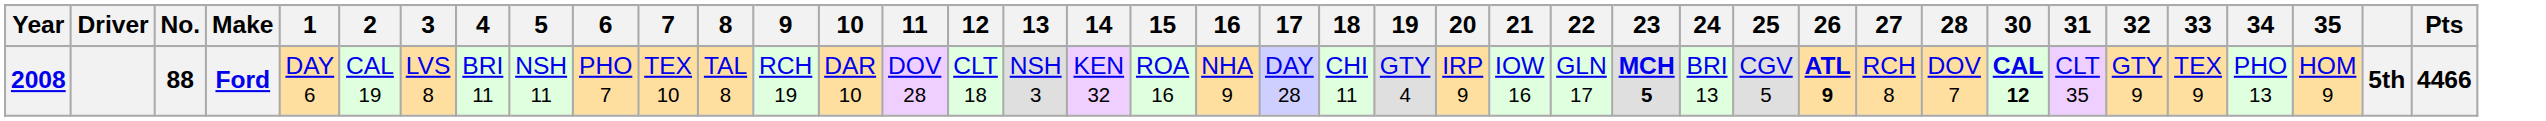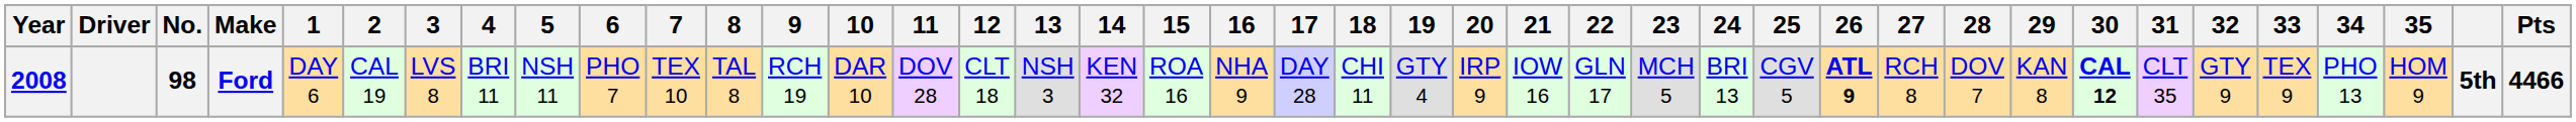 <table class="wikitable" style="text-align:center; font-size:75%">
 <tr>
 <th>Year</th>
 <th>Driver</th>
 <th>No.</th>
 <th>Make</th>
 <th>1</th>
 <th>2</th>
 <th>3</th>
 <th>4</th>
 <th>5</th>
 <th>6</th>
 <th>7</th>
 <th>8</th>
 <th>9</th>
 <th>10</th>
 <th>11</th>
 <th>12</th>
 <th>13</th>
 <th>14</th>
 <th>15</th>
 <th>16</th>
 <th>17</th>
 <th>18</th>
 <th>19</th>
 <th>20</th>
 <th>21</th>
 <th>22</th>
 <th>23</th>
 <th>24</th>
 <th>25</th>
 <th>26</th>
 <th>27</th>
 <th>28</th>
+<th>29</th>
 <th>30</th>
 <th>31</th>
 <th>32</th>
 <th>33</th>
 <th>34</th>
 <th>35</th>
 <th></th>
 <th>Pts</th>
 </tr>
 <tr>
 <th><a href='#'>2008</a></th>
 <th></th>
-<th>88</th>
+<th>98</th>
 <th><a href='#'>Ford</a></th>
 <td style="background:#FFDF9F;"><a href='#'>DAY</a><br><small>6</small></td>
 <td style="background:#DFFFDF;"><a href='#'>CAL</a><br><small>19</small></td>
 <td style="background:#FFDF9F;"><a href='#'>LVS</a><br><small>8</small></td>
 <td style="background:#DFFFDF;"><a href='#'>BRI</a><br><small>11</small></td>
 <td style="background:#DFFFDF;"><a href='#'>NSH</a><br><small>11</small></td>
 <td style="background:#FFDF9F;"><a href='#'>PHO</a><br><small>7</small></td>
 <td style="background:#FFDF9F;"><a href='#'>TEX</a><br><small>10</small></td>
 <td style="background:#FFDF9F;"><a href='#'>TAL</a><br><small>8</small></td>
 <td style="background:#DFFFDF;"><a href='#'>RCH</a><br><small>19</small></td>
 <td style="background:#FFDF9F;"><a href='#'>DAR</a><br><small>10</small></td>
 <td style="background:#EFCFFF;"><a href='#'>DOV</a><br><small>28</small></td>
 <td style="background:#DFFFDF;"><a href='#'>CLT</a><br><small>18</small></td>
 <td style="background:#DFDFDF;"><a href='#'>NSH</a><br><small>3</small></td>
 <td style="background:#EFCFFF;"><a href='#'>KEN</a><br><small>32</small></td>
 <td style="background:#DFFFDF;"><a href='#'>ROA</a><br><small>16</small></td>
 <td style="background:#FFDF9F;"><a href='#'>NHA</a><br><small>9</small></td>
 <td style="background:#CFCFFF;"><a href='#'>DAY</a><br><small>28</small></td>
 <td style="background:#DFFFDF;"><a href='#'>CHI</a><br><small>11</small></td>
 <td style="background:#DFDFDF;"><a href='#'>GTY</a><br><small>4</small></td>
 <td style="background:#FFDF9F;"><a href='#'>IRP</a><br><small>9</small></td>
 <td style="background:#DFFFDF;"><a href='#'>IOW</a><br><small>16</small></td>
 <td style="background:#DFFFDF;"><a href='#'>GLN</a><br><small>17</small></td>
-<td style="background:#DFDFDF;"><strong><a href='#'>MCH</a><br><small>5</small></strong></td>
+<td style="background:#DFDFDF;"><a href='#'>MCH</a><br><small>5</small></td>
 <td style="background:#DFFFDF;"><a href='#'>BRI</a><br><small>13</small></td>
 <td style="background:#DFDFDF;"><a href='#'>CGV</a><br><small>5</small></td>
 <td style="background:#FFDF9F;"><strong><a href='#'>ATL</a><br><small>9</small></strong></td>
 <td style="background:#FFDF9F;"><a href='#'>RCH</a><br><small>8</small></td>
 <td style="background:#FFDF9F;"><a href='#'>DOV</a><br><small>7</small></td>
+<td style="background:#FFDF9F;"><a href='#'>KAN</a><br><small>8</small></td>
 <td style="background:#DFFFDF;"><strong><a href='#'>CAL</a><br><small>12</small></strong></td>
 <td style="background:#EFCFFF;"><a href='#'>CLT</a><br><small>35</small></td>
 <td style="background:#FFDF9F;"><a href='#'>GTY</a><br><small>9</small></td>
 <td style="background:#FFDF9F;"><a href='#'>TEX</a><br><small>9</small></td>
 <td style="background:#DFFFDF;"><a href='#'>PHO</a><br><small>13</small></td>
 <td style="background:#FFDF9F;"><a href='#'>HOM</a><br><small>9</small></td>
 <th>5th</th>
 <th>4466</th>
 </tr>
 </table>
